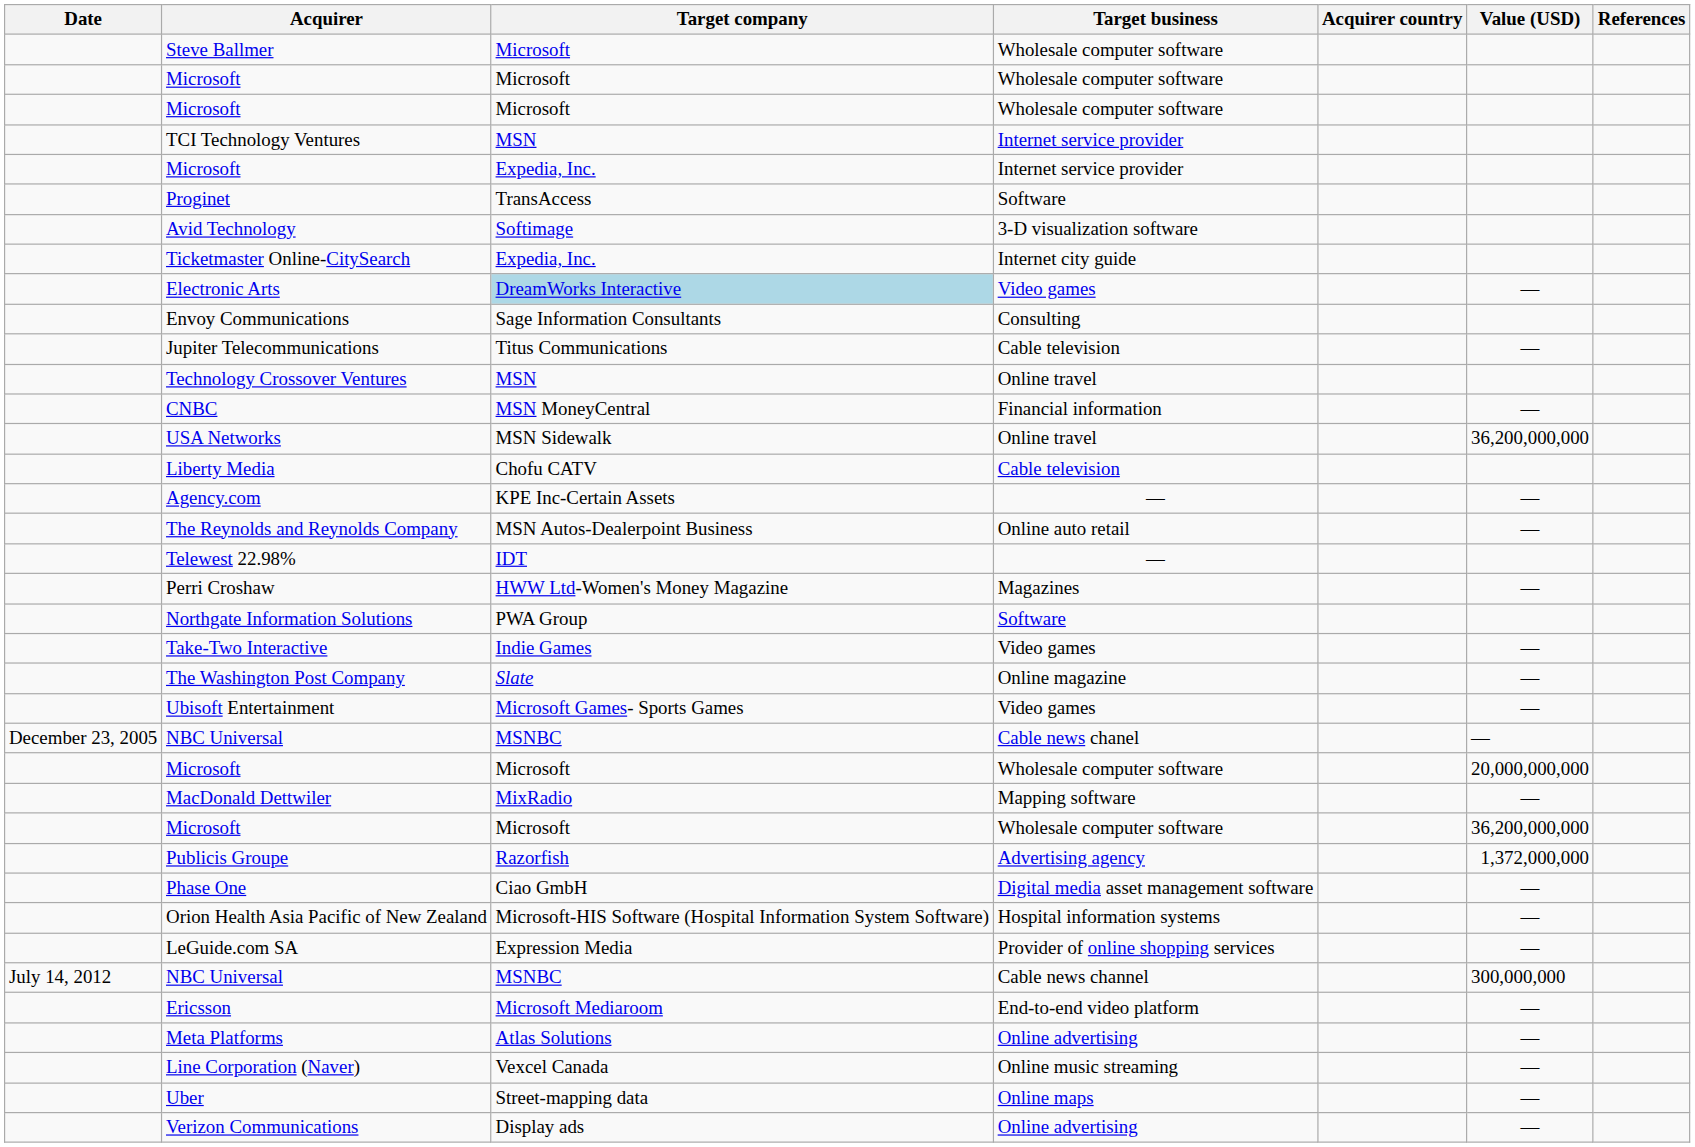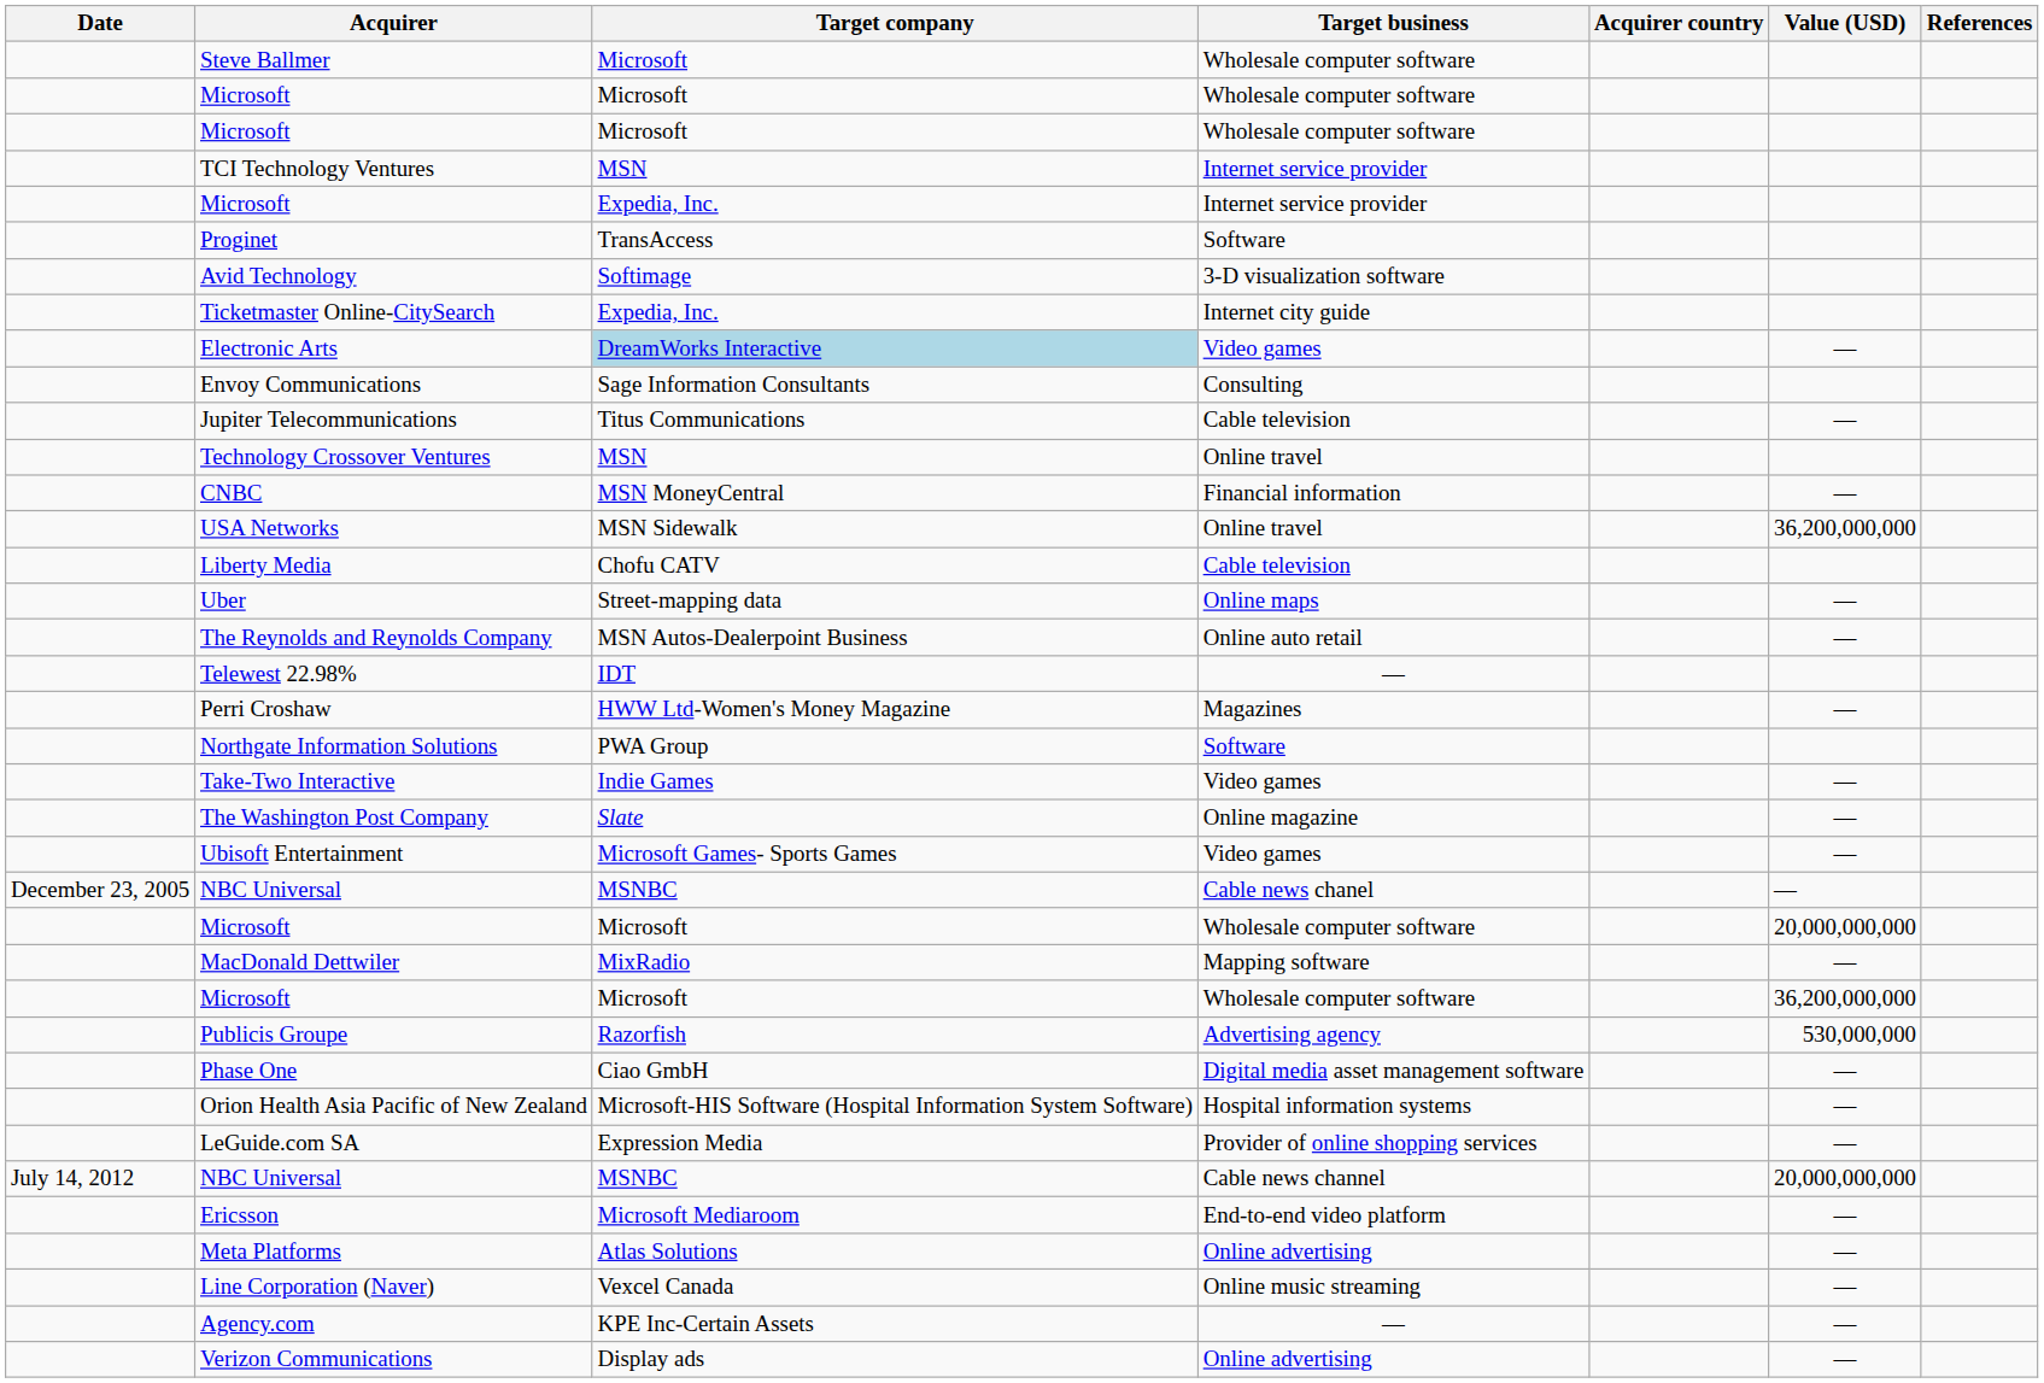 <table class="wikitable sortable sticky-header">
 <tr>
 <th scope=col>Date</th>
 <th scope=col>Acquirer</th>
 <th scope=col>Target company</th>
 <th scope=col>Target business</th>
 <th scope=col>Acquirer country</th>
 <th scope=col>Value (USD)</th>
 <th class="unsortable" scope=col>References</th>
 </tr>
 <tr>
 <td></td>
 <td><a href='#'>Steve Ballmer</a></td>
 <td><a href='#'>Microsoft</a></td>
 <td>Wholesale computer software</td>
 <td></td>
 <td align="right"></td>
 <td style="text-align: center;"></td>
 </tr>
 <tr>
 <td></td>
 <td><a href='#'>Microsoft</a></td>
 <td>Microsoft</td>
 <td>Wholesale computer software</td>
 <td></td>
 <td align="right"></td>
 <td style="text-align: center;"></td>
 </tr>
 <tr>
 <td></td>
 <td><a href='#'>Microsoft</a></td>
 <td>Microsoft</td>
 <td>Wholesale computer software</td>
 <td></td>
 <td align="right"></td>
 <td style="text-align: center;"></td>
 </tr>
 <tr>
 <td></td>
 <td>TCI Technology Ventures</td>
 <td><a href='#'>MSN</a></td>
 <td><a href='#'>Internet service provider</a></td>
 <td></td>
 <td align="right"></td>
 <td style="text-align: center;"></td>
 </tr>
 <tr>
 <td></td>
 <td><a href='#'>Microsoft</a></td>
 <td><a href='#'>Expedia, Inc.</a></td>
 <td>Internet service provider</td>
 <td></td>
 <td align="right"></td>
 <td style="text-align: center;"></td>
 </tr>
 <tr>
 <td></td>
 <td><a href='#'>Proginet</a></td>
 <td>TransAccess</td>
 <td>Software</td>
 <td></td>
 <td align="right"></td>
 <td style="text-align: center;"></td>
 </tr>
 <tr>
 <td></td>
 <td><a href='#'>Avid Technology</a></td>
 <td><a href='#'>Softimage</a></td>
 <td>3-D visualization software</td>
 <td></td>
 <td align="right"></td>
 <td style="text-align: center;"></td>
 </tr>
 <tr>
 <td></td>
 <td><a href='#'>Ticketmaster</a> Online-<a href='#'>CitySearch</a></td>
 <td><a href='#'>Expedia, Inc.</a></td>
 <td>Internet city guide</td>
 <td></td>
 <td align="right"></td>
 <td style="text-align: center;"></td>
 </tr>
 <tr>
 <td></td>
 <td><a href='#'>Electronic Arts</a></td>
 <td style="background: lightblue;"><a href='#'>DreamWorks Interactive</a></td>
 <td><a href='#'>Video games</a></td>
 <td></td>
 <td style="text-align: center;">—</td>
 <td style="text-align: center;"></td>
 </tr>
 <tr>
 <td></td>
 <td>Envoy Communications</td>
 <td>Sage Information Consultants</td>
 <td>Consulting</td>
 <td></td>
 <td align="right"></td>
 <td style="text-align: center;"></td>
 </tr>
 <tr>
 <td></td>
 <td>Jupiter Telecommunications</td>
 <td>Titus Communications</td>
 <td>Cable television</td>
 <td></td>
 <td style="text-align: center;">—</td>
 <td style="text-align: center;"></td>
 </tr>
 <tr>
 <td></td>
 <td><a href='#'>Technology Crossover Ventures</a></td>
 <td><a href='#'>MSN</a></td>
 <td>Online travel</td>
 <td></td>
 <td align="right"></td>
 <td style="text-align: center;"></td>
 </tr>
 <tr>
 <td></td>
 <td><a href='#'>CNBC</a></td>
 <td><a href='#'>MSN</a> MoneyCentral</td>
 <td>Financial information</td>
 <td></td>
 <td style="text-align: center;">—</td>
 <td style="text-align: center;"></td>
 </tr>
 <tr>
 <td></td>
 <td><a href='#'>USA Networks</a></td>
 <td>MSN Sidewalk</td>
 <td>Online travel</td>
 <td></td>
 <td style="text-align: right;">36,200,000,000</td>
 <td style="text-align: center;"></td>
 </tr>
 <tr>
 <td></td>
 <td><a href='#'>Liberty Media</a></td>
 <td>Chofu CATV</td>
 <td><a href='#'>Cable television</a></td>
 <td></td>
 <td align="right"></td>
 <td style="text-align: center;"></td>
 </tr>
 <tr>
 <td></td>
-<td><a href='#'>Agency.com</a></td>
-<td>KPE Inc-Certain Assets</td>
-<td style="text-align: center;">—</td>
+<td><a href='#'>Uber</a></td>
+<td>Street-mapping data</td>
+<td><a href='#'>Online maps</a></td>
 <td></td>
 <td style="text-align: center;">—</td>
 <td style="text-align: center;"></td>
 </tr>
 <tr>
 <td></td>
 <td><a href='#'>The Reynolds and Reynolds Company</a></td>
 <td>MSN Autos-Dealerpoint Business</td>
 <td>Online auto retail</td>
 <td></td>
 <td style="text-align: center;">—</td>
 <td style="text-align: center;"></td>
 </tr>
 <tr>
 <td></td>
 <td><a href='#'>Telewest</a> 22.98%</td>
 <td><a href='#'>IDT</a></td>
 <td style="text-align: center;">—</td>
 <td></td>
 <td align="right"></td>
 <td style="text-align: center;"></td>
 </tr>
 <tr>
 <td></td>
 <td>Perri Croshaw</td>
 <td><a href='#'>HWW Ltd</a>-Women's Money Magazine</td>
 <td>Magazines</td>
 <td></td>
 <td style="text-align: center;">—</td>
 <td style="text-align: center;"></td>
 </tr>
 <tr>
 <td></td>
 <td><a href='#'>Northgate Information Solutions</a></td>
 <td>PWA Group</td>
 <td><a href='#'>Software</a></td>
 <td></td>
 <td align="right"></td>
 <td style="text-align: center;"></td>
 </tr>
 <tr>
 <td></td>
 <td><a href='#'>Take-Two Interactive</a></td>
 <td><a href='#'>Indie Games</a></td>
 <td>Video games</td>
 <td></td>
 <td style="text-align: center;">—</td>
 <td style="text-align: center;"></td>
 </tr>
 <tr>
 <td></td>
 <td><a href='#'>The Washington Post Company</a></td>
 <td><em><a href='#'>Slate</a></em></td>
 <td>Online magazine</td>
 <td></td>
 <td style="text-align: center;">—</td>
 <td style="text-align: center;"></td>
 </tr>
 <tr>
 <td></td>
 <td><a href='#'>Ubisoft</a> Entertainment</td>
 <td><a href='#'>Microsoft Games</a>- Sports Games</td>
 <td>Video games</td>
 <td></td>
 <td style="text-align: center;">—</td>
 <td style="text-align: center;"><br></td>
 </tr>
 <tr>
 <td>December 23, 2005</td>
 <td><a href='#'>NBC Universal</a></td>
 <td><a href='#'>MSNBC</a></td>
 <td><a href='#'>Cable news</a> chanel</td>
 <td></td>
 <td>—</td>
 <td></td>
 </tr>
 <tr>
 <td></td>
 <td><a href='#'>Microsoft</a></td>
 <td>Microsoft</td>
 <td>Wholesale computer software</td>
 <td></td>
 <td align="right">20,000,000,000</td>
 <td style="text-align: center;"></td>
 </tr>
 <tr>
 <td></td>
 <td><a href='#'>MacDonald Dettwiler</a></td>
 <td><a href='#'>MixRadio</a></td>
 <td>Mapping software</td>
 <td></td>
 <td style="text-align: center;">—</td>
 <td style="text-align: center;"></td>
 </tr>
 <tr>
 <td></td>
 <td><a href='#'>Microsoft</a></td>
 <td>Microsoft</td>
 <td>Wholesale computer software</td>
 <td></td>
 <td style="text-align: right;">36,200,000,000</td>
 <td style="text-align: center;"></td>
 </tr>
 <tr>
 <td></td>
 <td><a href='#'>Publicis Groupe</a></td>
 <td><a href='#'>Razorfish</a></td>
 <td><a href='#'>Advertising agency</a></td>
 <td></td>
-<td align="right">1,372,000,000</td>
+<td style="text-align: right;">530,000,000</td>
 <td style="text-align: center;"></td>
 </tr>
 <tr>
 <td></td>
 <td><a href='#'>Phase One</a></td>
 <td>Ciao GmbH</td>
 <td><a href='#'>Digital media</a> asset management software</td>
 <td></td>
 <td style="text-align: center;">—</td>
 <td style="text-align: center;"></td>
 </tr>
 <tr>
 <td></td>
 <td>Orion Health Asia Pacific of New Zealand</td>
 <td>Microsoft-HIS Software (Hospital Information System Software)</td>
 <td>Hospital information systems</td>
 <td></td>
 <td style="text-align: center;">—</td>
 <td style="text-align: center;"></td>
 </tr>
 <tr>
 <td></td>
 <td>LeGuide.com SA</td>
 <td>Expression Media</td>
 <td>Provider of <a href='#'>online shopping</a> services</td>
 <td></td>
 <td style="text-align: center;">—</td>
 <td style="text-align: center;"></td>
 </tr>
 <tr>
 <td>July 14, 2012</td>
 <td><a href='#'>NBC Universal</a></td>
 <td><a href='#'>MSNBC</a></td>
 <td>Cable news channel</td>
 <td></td>
-<td>300,000,000</td>
+<td align="right">20,000,000,000</td>
 <td></td>
 </tr>
 <tr>
 <td></td>
 <td><a href='#'>Ericsson</a></td>
 <td><a href='#'>Microsoft Mediaroom</a></td>
 <td>End-to-end video platform</td>
 <td></td>
 <td style="text-align: center;">—</td>
 <td style="text-align: center;"></td>
 </tr>
 <tr>
 <td></td>
 <td><a href='#'>Meta Platforms</a></td>
 <td><a href='#'>Atlas Solutions</a></td>
 <td><a href='#'>Online advertising</a></td>
 <td></td>
 <td style="text-align: center;">—</td>
 <td style="text-align: center;"></td>
 </tr>
 <tr>
 <td></td>
 <td><a href='#'>Line Corporation</a> (<a href='#'>Naver</a>)</td>
 <td>Vexcel Canada</td>
 <td>Online music streaming</td>
 <td></td>
 <td style="text-align: center;">—</td>
 <td style="text-align: center;"></td>
 </tr>
 <tr>
 <td></td>
-<td><a href='#'>Uber</a></td>
-<td>Street-mapping data</td>
-<td><a href='#'>Online maps</a></td>
+<td><a href='#'>Agency.com</a></td>
+<td>KPE Inc-Certain Assets</td>
+<td style="text-align: center;">—</td>
 <td></td>
 <td style="text-align: center;">—</td>
 <td style="text-align: center;"></td>
 </tr>
 <tr>
 <td></td>
 <td><a href='#'>Verizon Communications</a></td>
 <td>Display ads</td>
 <td><a href='#'>Online advertising</a></td>
 <td></td>
 <td style="text-align: center;">—</td>
 <td style="text-align: center;"></td>
 </tr>
 </table>
